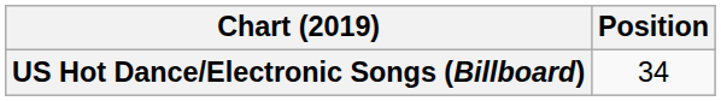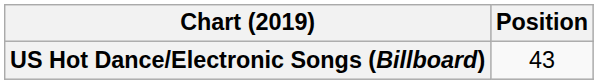 <table class="wikitable plainrowheaders" style="text-align:center">
 <tr>
 <th scope="col">Chart (2019)</th>
 <th scope="col">Position</th>
 </tr>
 <tr>
 <th scope="row">US Hot Dance/Electronic Songs (<em>Billboard</em>)</th>
-<td>34</td>
+<td>43</td>
 </tr>
 </table>
